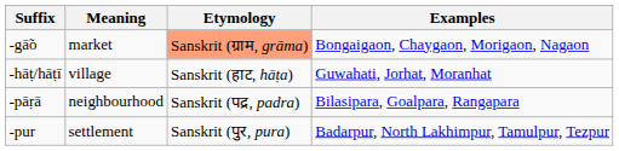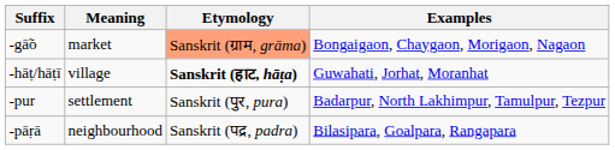 <table class="wikitable">
 <tr>
 <th>Suffix</th>
 <th>Meaning</th>
 <th>Etymology</th>
 <th>Examples</th>
 </tr>
 <tr>
 <td>-gā̃o</td>
 <td>market</td>
 <td style="background: lightsalmon;">Sanskrit (ग्राम, <em>grāma</em>)</td>
 <td><a href='#'>Bongaigaon</a>, <a href='#'>Chaygaon</a>, <a href='#'>Morigaon</a>, <a href='#'>Nagaon</a></td>
 </tr>
 <tr>
 <td>-hāṭ/hāṭī</td>
 <td>village</td>
-<td>Sanskrit (हाट, <em>hāṭa</em>)</td>
+<td><strong>Sanskrit (हाट, <em>hāṭa</em>)</strong></td>
 <td><a href='#'>Guwahati</a>, <a href='#'>Jorhat</a>, <a href='#'>Moranhat</a></td>
+</tr>
+<tr>
+<td>-pur</td>
+<td>settlement</td>
+<td>Sanskrit (पुर, <em>pura</em>)</td>
+<td><a href='#'>Badarpur</a>, <a href='#'>North Lakhimpur</a>, <a href='#'>Tamulpur</a>, <a href='#'>Tezpur</a></td>
 </tr>
 <tr>
 <td>-pāṛā</td>
 <td>neighbourhood</td>
 <td>Sanskrit (पद्र, <em>padra</em>)</td>
 <td><a href='#'>Bilasipara</a>, <a href='#'>Goalpara</a>, <a href='#'>Rangapara</a></td>
 </tr>
-<tr>
-<td>-pur</td>
-<td>settlement</td>
-<td>Sanskrit (पुर, <em>pura</em>)</td>
-<td><a href='#'>Badarpur</a>, <a href='#'>North Lakhimpur</a>, <a href='#'>Tamulpur</a>, <a href='#'>Tezpur</a></td>
-</tr>
 </table>
